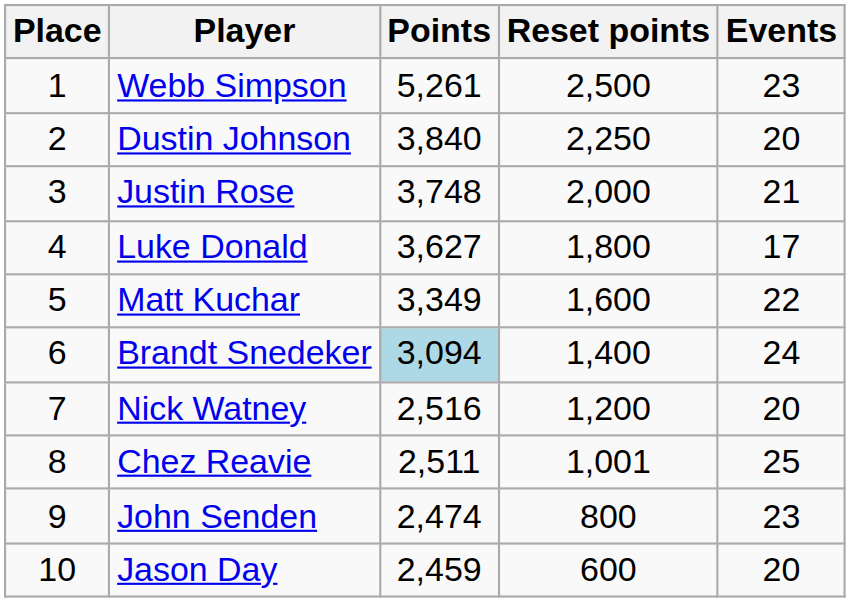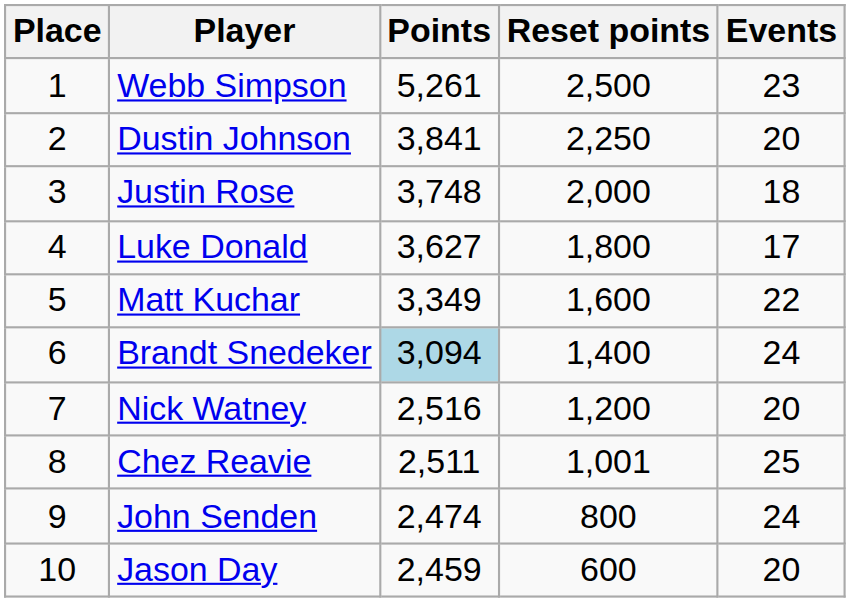 <table class="wikitable">
 <tr>
 <th>Place</th>
 <th>Player</th>
 <th>Points</th>
 <th>Reset points</th>
 <th>Events</th>
 </tr>
 <tr>
 <td align=center>1</td>
 <td> <a href='#'>Webb Simpson</a></td>
 <td align=center>5,261</td>
 <td align=center>2,500</td>
 <td align=center>23</td>
 </tr>
 <tr>
 <td align=center>2</td>
 <td> <a href='#'>Dustin Johnson</a></td>
-<td align=center>3,840</td>
+<td align=center>3,841</td>
 <td align=center>2,250</td>
 <td align=center>20</td>
 </tr>
 <tr>
 <td align=center>3</td>
 <td> <a href='#'>Justin Rose</a></td>
 <td align=center>3,748</td>
 <td align=center>2,000</td>
-<td align=center>21</td>
+<td align=center>18</td>
 </tr>
 <tr>
 <td align=center>4</td>
 <td> <a href='#'>Luke Donald</a></td>
 <td align=center>3,627</td>
 <td align=center>1,800</td>
 <td align=center>17</td>
 </tr>
 <tr>
 <td align=center>5</td>
 <td> <a href='#'>Matt Kuchar</a></td>
 <td align=center>3,349</td>
 <td align=center>1,600</td>
 <td align=center>22</td>
 </tr>
 <tr>
 <td align=center>6</td>
 <td> <a href='#'>Brandt Snedeker</a></td>
 <td align=center style="background: lightblue;">3,094</td>
 <td align=center>1,400</td>
 <td align=center>24</td>
 </tr>
 <tr>
 <td align=center>7</td>
 <td> <a href='#'>Nick Watney</a></td>
 <td align=center>2,516</td>
 <td align=center>1,200</td>
 <td align=center>20</td>
 </tr>
 <tr>
 <td align=center>8</td>
 <td> <a href='#'>Chez Reavie</a></td>
 <td align=center>2,511</td>
 <td align=center>1,001</td>
 <td align=center>25</td>
 </tr>
 <tr>
 <td align=center>9</td>
 <td> <a href='#'>John Senden</a></td>
 <td align=center>2,474</td>
 <td align=center>800</td>
-<td align=center>23</td>
+<td align=center>24</td>
 </tr>
 <tr>
 <td align=center>10</td>
 <td> <a href='#'>Jason Day</a></td>
 <td align=center>2,459</td>
 <td align=center>600</td>
 <td align=center>20</td>
 </tr>
 </table>
